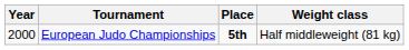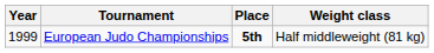 <table class=wikitable>
 <tr>
 <th>Year</th>
 <th>Tournament</th>
 <th>Place</th>
 <th>Weight class</th>
 </tr>
 <tr>
-<td>2000</td>
+<td>1999</td>
 <td><a href='#'>European Judo Championships</a></td>
 <td align="center"><strong>5th</strong></td>
 <td>Half middleweight (81 kg)</td>
 </tr>
 </table>
